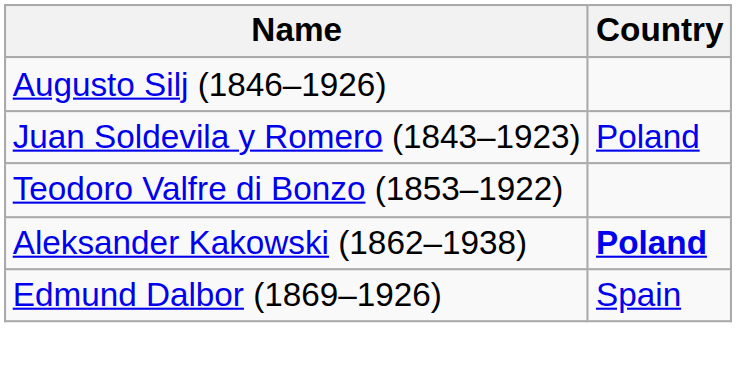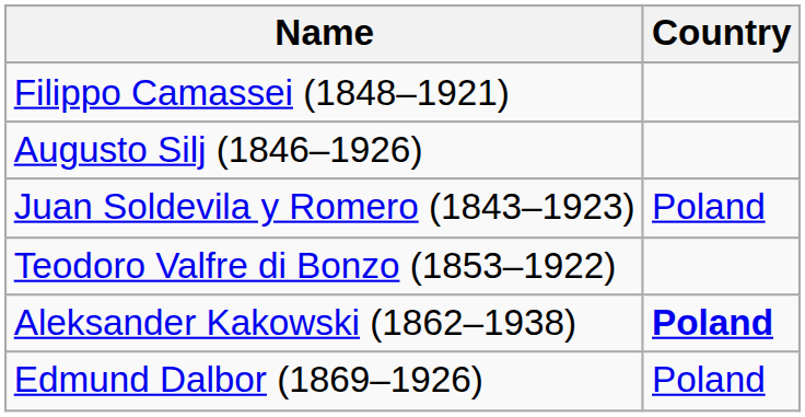 <table class="wikitable sortable">
 <tr>
 <th>Name</th>
 <th>Country</th>
+</tr>
+<tr>
+<td><a href='#'>Filippo Camassei</a> (1848–1921)</td>
+<td></td>
 </tr>
 <tr>
 <td><a href='#'>Augusto Silj</a> (1846–1926)</td>
 <td></td>
 </tr>
 <tr>
 <td><a href='#'>Juan Soldevila y Romero</a> (1843–1923)</td>
 <td> <a href='#'>Poland</a></td>
 </tr>
 <tr>
 <td><a href='#'>Teodoro Valfre di Bonzo</a> (1853–1922)</td>
 <td></td>
 </tr>
 <tr>
 <td><a href='#'>Aleksander Kakowski</a> (1862–1938)</td>
 <td><strong> <a href='#'>Poland</a></strong></td>
 </tr>
 <tr>
 <td><a href='#'>Edmund Dalbor</a> (1869–1926)</td>
-<td> <a href='#'>Spain</a></td>
+<td> <a href='#'>Poland</a></td>
 </tr>
 </table>
